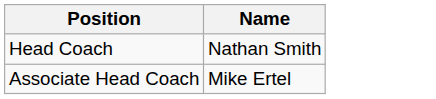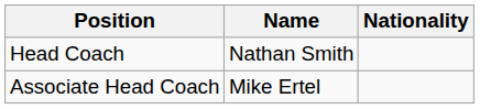 <table class="wikitable">
 <tr>
 <th>Position</th>
 <th>Name</th>
+<th>Nationality</th>
 </tr>
 <tr>
 <td>Head Coach</td>
 <td>Nathan Smith</td>
+<td></td>
 </tr>
 <tr>
 <td>Associate Head Coach</td>
 <td>Mike Ertel</td>
+<td></td>
 </tr>
 </table>
